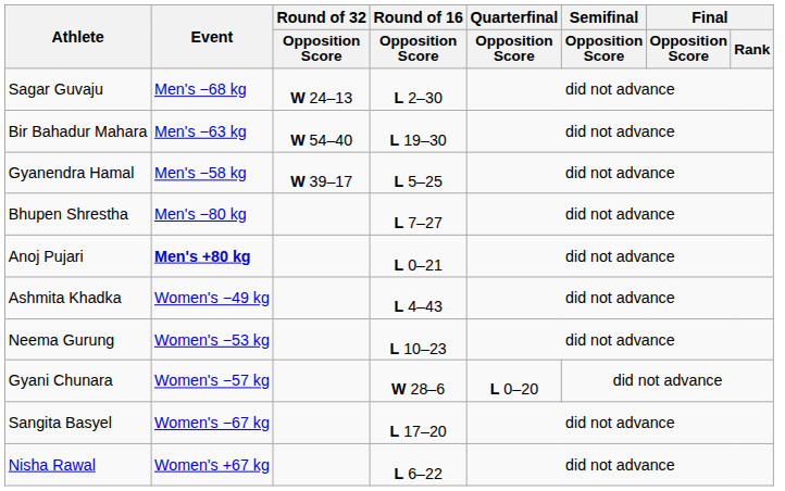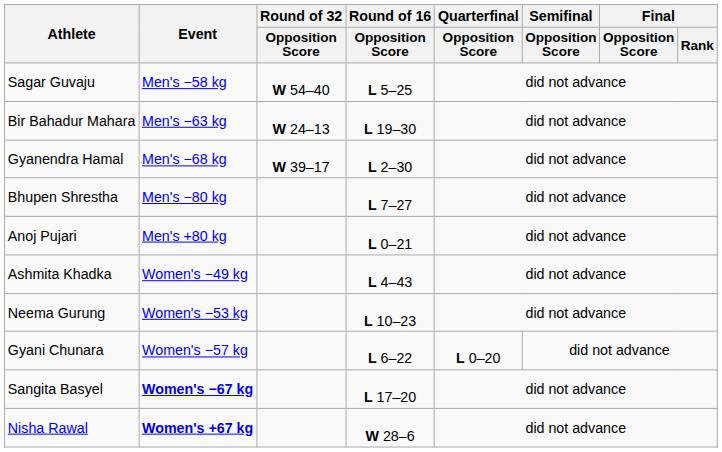 <table class=wikitable style=font-size:90%;text-align:center>
 <tr>
 <th rowspan=2>Athlete</th>
 <th rowspan=2>Event</th>
 <th>Round of 32</th>
 <th>Round of 16</th>
 <th>Quarterfinal</th>
 <th>Semifinal</th>
 <th colspan=2>Final</th>
 </tr>
 <tr style=font-size:95%>
 <th>Opposition<br>Score</th>
 <th>Opposition<br>Score</th>
 <th>Opposition<br>Score</th>
 <th>Opposition<br>Score</th>
 <th>Opposition<br>Score</th>
 <th>Rank</th>
 </tr>
 <tr>
 <td align=left>Sagar Guvaju</td>
-<td align=left><a href='#'>Men's −68 kg</a></td>
-<td><br><strong>W</strong> 24–13</td>
-<td><br><strong>L</strong> 2–30</td>
+<td align=left><a href='#'>Men's −58 kg</a></td>
+<td><br><strong>W</strong> 54–40</td>
+<td><br><strong>L</strong> 5–25</td>
 <td colspan=4>did not advance</td>
 </tr>
 <tr>
 <td align=left>Bir Bahadur Mahara</td>
 <td align=left><a href='#'>Men's −63 kg</a></td>
-<td><br><strong>W</strong> 54–40</td>
+<td><br><strong>W</strong> 24–13</td>
 <td><br><strong>L</strong> 19–30</td>
 <td colspan=4>did not advance</td>
 </tr>
 <tr>
 <td align=left>Gyanendra Hamal</td>
-<td align=left><a href='#'>Men's −58 kg</a></td>
+<td align=left><a href='#'>Men's −68 kg</a></td>
 <td><br><strong>W</strong> 39–17</td>
-<td><br><strong>L</strong> 5–25</td>
+<td><br><strong>L</strong> 2–30</td>
 <td colspan=4>did not advance</td>
 </tr>
 <tr>
 <td align=left>Bhupen Shrestha</td>
 <td align=left><a href='#'>Men's −80 kg</a></td>
 <td></td>
 <td><br><strong>L</strong> 7–27</td>
 <td colspan=4>did not advance</td>
 </tr>
 <tr>
 <td align=left>Anoj Pujari</td>
-<td align=left><strong><a href='#'>Men's +80 kg</a></strong></td>
+<td align=left><a href='#'>Men's +80 kg</a></td>
 <td></td>
 <td><br><strong>L</strong> 0–21</td>
 <td colspan=4>did not advance</td>
 </tr>
 <tr>
 <td align=left>Ashmita Khadka</td>
 <td align=left><a href='#'>Women's −49 kg</a></td>
 <td></td>
 <td><br><strong>L</strong> 4–43</td>
 <td colspan=4>did not advance</td>
 </tr>
 <tr>
 <td align=left>Neema Gurung</td>
 <td align=left><a href='#'>Women's −53 kg</a></td>
 <td></td>
 <td><br><strong>L</strong> 10–23</td>
 <td colspan=4>did not advance</td>
 </tr>
 <tr>
 <td align=left>Gyani Chunara</td>
 <td align=left><a href='#'>Women's −57 kg</a></td>
 <td></td>
-<td><br><strong>W</strong> 28–6</td>
+<td><br><strong>L</strong> 6–22</td>
 <td><br><strong>L</strong> 0–20</td>
 <td colspan=3>did not advance</td>
 </tr>
 <tr>
 <td align=left>Sangita Basyel</td>
-<td align=left><a href='#'>Women's −67 kg</a></td>
+<td align=left><strong><a href='#'>Women's −67 kg</a></strong></td>
 <td></td>
 <td><br><strong>L</strong> 17–20</td>
 <td colspan=4>did not advance</td>
 </tr>
 <tr>
 <td align=left><a href='#'>Nisha Rawal</a></td>
-<td align=left><a href='#'>Women's +67 kg</a></td>
+<td align=left><strong><a href='#'>Women's +67 kg</a></strong></td>
 <td></td>
-<td><br><strong>L</strong> 6–22</td>
+<td><br><strong>W</strong> 28–6</td>
 <td colspan=4>did not advance</td>
 </tr>
 </table>
